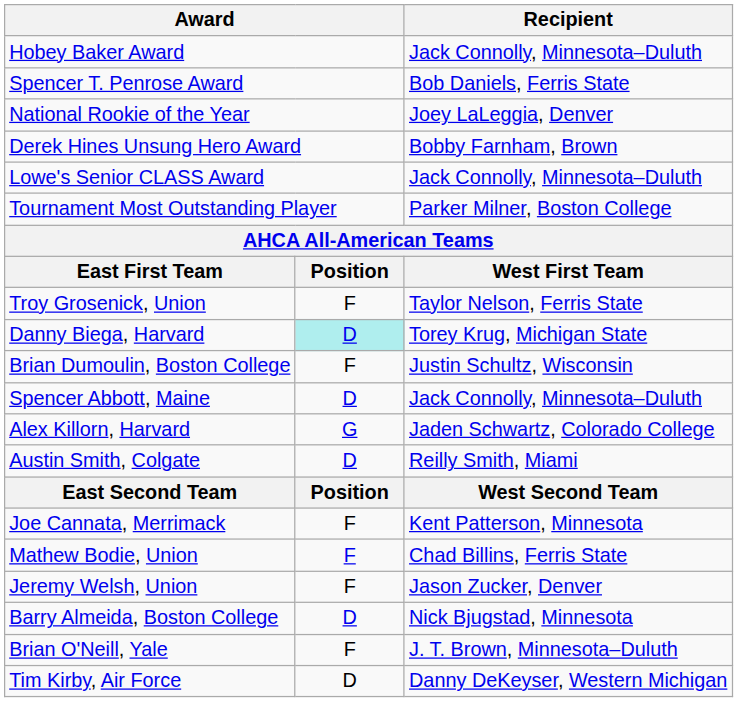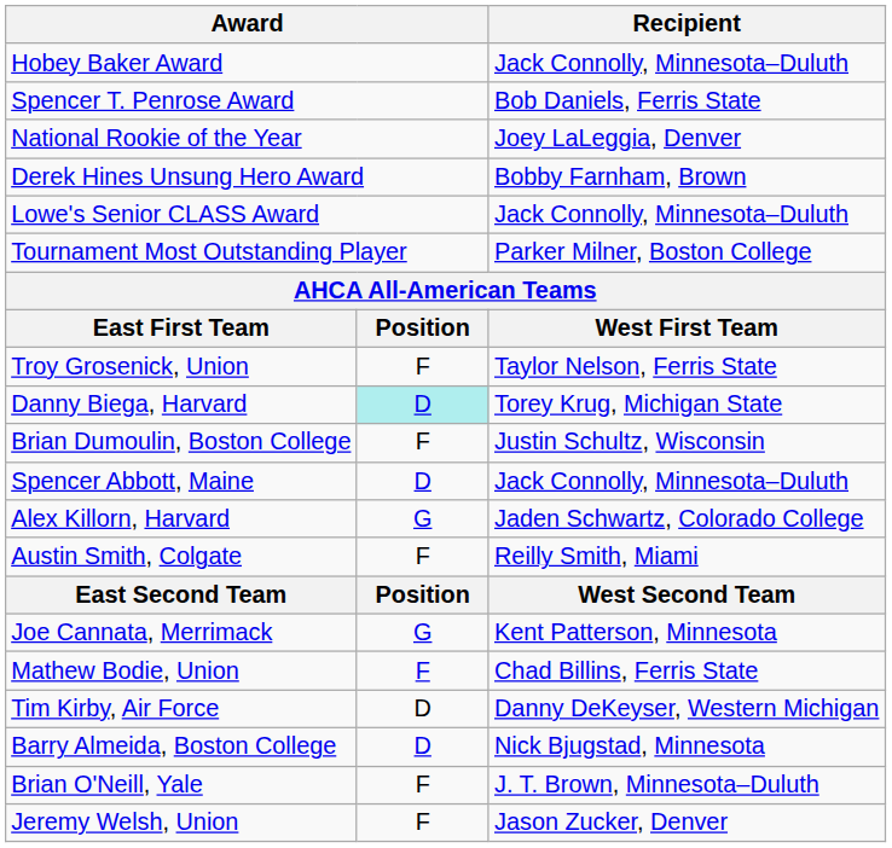 <table class="wikitable">
 <tr>
 <th colspan=2>Award</th>
 <th>Recipient</th>
 </tr>
 <tr>
 <td colspan=2><a href='#'>Hobey Baker Award</a></td>
 <td><a href='#'>Jack Connolly</a>, <a href='#'>Minnesota–Duluth</a></td>
 </tr>
 <tr>
 <td colspan=2><a href='#'>Spencer T. Penrose Award</a></td>
 <td><a href='#'>Bob Daniels</a>, <a href='#'>Ferris State</a></td>
 </tr>
 <tr>
 <td colspan=2><a href='#'>National Rookie of the Year</a></td>
 <td><a href='#'>Joey LaLeggia</a>, <a href='#'>Denver</a></td>
 </tr>
 <tr>
 <td colspan=2><a href='#'>Derek Hines Unsung Hero Award</a></td>
 <td><a href='#'>Bobby Farnham</a>, <a href='#'>Brown</a></td>
 </tr>
 <tr>
 <td colspan=2><a href='#'>Lowe's Senior CLASS Award</a></td>
 <td><a href='#'>Jack Connolly</a>, <a href='#'>Minnesota–Duluth</a></td>
 </tr>
 <tr>
 <td colspan=2><a href='#'>Tournament Most Outstanding Player</a></td>
 <td><a href='#'>Parker Milner</a>, <a href='#'>Boston College</a></td>
 </tr>
 <tr>
 <th colspan=3><a href='#'>AHCA All-American Teams</a></th>
 </tr>
 <tr>
 <th>East First Team</th>
 <th>  Position  </th>
 <th>West First Team</th>
 </tr>
 <tr>
 <td><a href='#'>Troy Grosenick</a>, <a href='#'>Union</a></td>
 <td align=center>F</td>
 <td><a href='#'>Taylor Nelson</a>, <a href='#'>Ferris State</a></td>
 </tr>
 <tr>
 <td><a href='#'>Danny Biega</a>, <a href='#'>Harvard</a></td>
 <td align=center style="background: paleturquoise;"><a href='#'>D</a></td>
 <td><a href='#'>Torey Krug</a>, <a href='#'>Michigan State</a></td>
 </tr>
 <tr>
 <td><a href='#'>Brian Dumoulin</a>, <a href='#'>Boston College</a></td>
 <td align=center>F</td>
 <td><a href='#'>Justin Schultz</a>, <a href='#'>Wisconsin</a></td>
 </tr>
 <tr>
 <td><a href='#'>Spencer Abbott</a>, <a href='#'>Maine</a></td>
 <td align=center><a href='#'>D</a></td>
 <td><a href='#'>Jack Connolly</a>, <a href='#'>Minnesota–Duluth</a></td>
 </tr>
 <tr>
 <td><a href='#'>Alex Killorn</a>, <a href='#'>Harvard</a></td>
 <td align=center><a href='#'>G</a></td>
 <td><a href='#'>Jaden Schwartz</a>, <a href='#'>Colorado College</a></td>
 </tr>
 <tr>
 <td><a href='#'>Austin Smith</a>, <a href='#'>Colgate</a></td>
-<td align=center><a href='#'>D</a></td>
+<td align=center>F</td>
 <td><a href='#'>Reilly Smith</a>, <a href='#'>Miami</a></td>
 </tr>
 <tr>
 <th>East Second Team</th>
 <th>  Position  </th>
 <th>West Second Team</th>
 </tr>
 <tr>
 <td><a href='#'>Joe Cannata</a>, <a href='#'>Merrimack</a></td>
-<td align=center>F</td>
+<td align=center><a href='#'>G</a></td>
 <td><a href='#'>Kent Patterson</a>, <a href='#'>Minnesota</a></td>
 </tr>
 <tr>
 <td><a href='#'>Mathew Bodie</a>, <a href='#'>Union</a></td>
 <td align=center><a href='#'>F</a></td>
 <td><a href='#'>Chad Billins</a>, <a href='#'>Ferris State</a></td>
 </tr>
 <tr>
-<td><a href='#'>Jeremy Welsh</a>, <a href='#'>Union</a></td>
-<td align=center>F</td>
-<td><a href='#'>Jason Zucker</a>, <a href='#'>Denver</a></td>
+<td><a href='#'>Tim Kirby</a>, <a href='#'>Air Force</a></td>
+<td align=center>D</td>
+<td><a href='#'>Danny DeKeyser</a>, <a href='#'>Western Michigan</a></td>
 </tr>
 <tr>
 <td><a href='#'>Barry Almeida</a>, <a href='#'>Boston College</a></td>
 <td align=center><a href='#'>D</a></td>
 <td><a href='#'>Nick Bjugstad</a>, <a href='#'>Minnesota</a></td>
 </tr>
 <tr>
 <td><a href='#'>Brian O'Neill</a>, <a href='#'>Yale</a></td>
 <td align=center>F</td>
 <td><a href='#'>J. T. Brown</a>, <a href='#'>Minnesota–Duluth</a></td>
 </tr>
 <tr>
-<td><a href='#'>Tim Kirby</a>, <a href='#'>Air Force</a></td>
-<td align=center>D</td>
-<td><a href='#'>Danny DeKeyser</a>, <a href='#'>Western Michigan</a></td>
+<td><a href='#'>Jeremy Welsh</a>, <a href='#'>Union</a></td>
+<td align=center>F</td>
+<td><a href='#'>Jason Zucker</a>, <a href='#'>Denver</a></td>
 </tr>
 </table>
